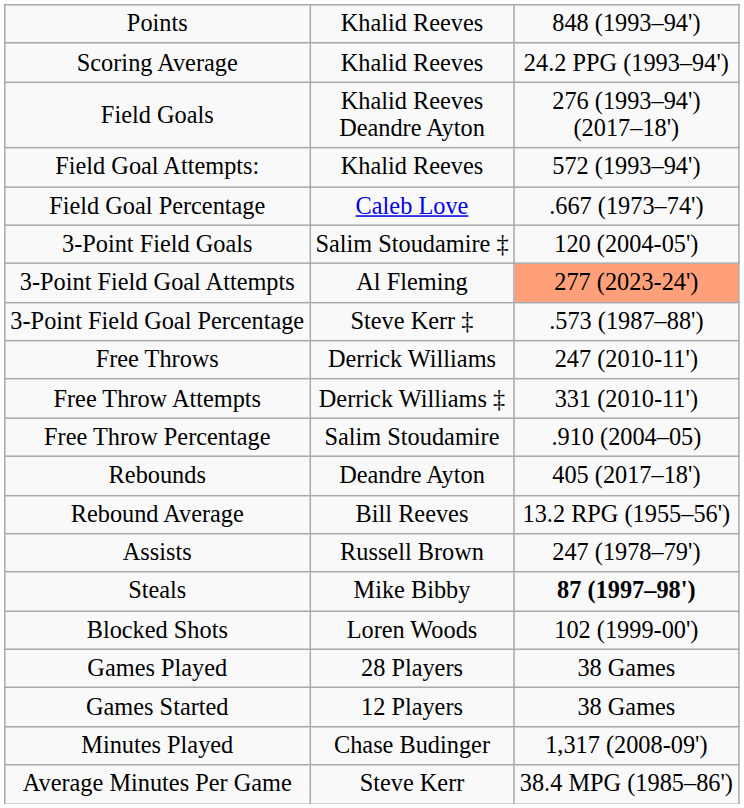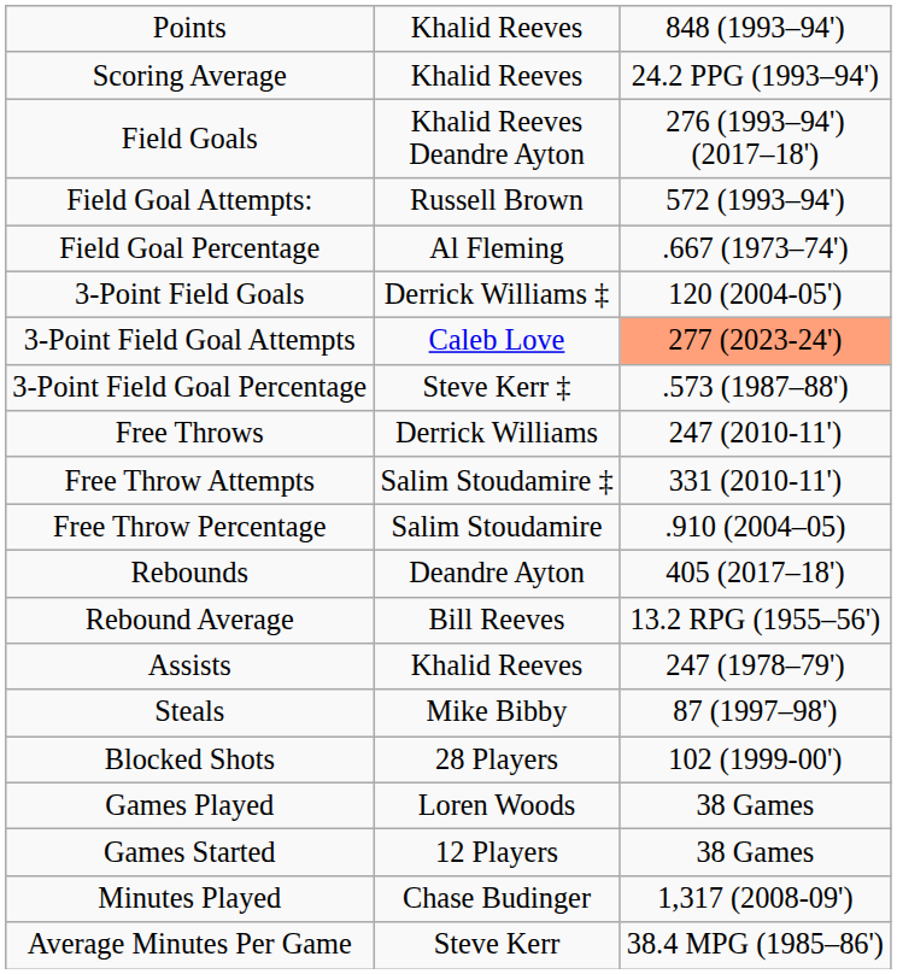 <table class="wikitable" style="text-align:center;">
 <tr>
 <td>Points</td>
 <td>Khalid Reeves</td>
 <td>848 (1993–94')</td>
 </tr>
 <tr>
 <td>Scoring Average</td>
 <td>Khalid Reeves</td>
 <td>24.2 PPG (1993–94')</td>
 </tr>
 <tr>
 <td>Field Goals</td>
 <td>Khalid Reeves<br>Deandre Ayton</td>
 <td>276 (1993–94')<br>(2017–18')</td>
 </tr>
 <tr>
 <td>Field Goal Attempts:</td>
-<td>Khalid Reeves</td>
+<td>Russell Brown</td>
 <td>572 (1993–94')</td>
 </tr>
 <tr>
 <td>Field Goal Percentage</td>
-<td><a href='#'>Caleb Love</a></td>
+<td>Al Fleming</td>
 <td>.667 (1973–74')</td>
 </tr>
 <tr>
 <td>3-Point Field Goals</td>
-<td>Salim Stoudamire ‡</td>
+<td>Derrick Williams ‡</td>
 <td>120 (2004-05')</td>
 </tr>
 <tr>
 <td>3-Point Field Goal Attempts</td>
-<td>Al Fleming</td>
+<td><a href='#'>Caleb Love</a></td>
 <td style="background: lightsalmon;">277 (2023-24')</td>
 </tr>
 <tr>
 <td>3-Point Field Goal Percentage</td>
 <td>Steve Kerr ‡</td>
 <td>.573 (1987–88')</td>
 </tr>
 <tr>
 <td>Free Throws</td>
 <td>Derrick Williams</td>
 <td>247 (2010-11')</td>
 </tr>
 <tr>
 <td>Free Throw Attempts</td>
-<td>Derrick Williams ‡</td>
+<td>Salim Stoudamire ‡</td>
 <td>331 (2010-11')</td>
 </tr>
 <tr>
 <td>Free Throw Percentage</td>
 <td>Salim Stoudamire</td>
 <td>.910 (2004–05)</td>
 </tr>
 <tr>
 <td>Rebounds</td>
 <td>Deandre Ayton</td>
 <td>405 (2017–18')</td>
 </tr>
 <tr>
 <td>Rebound Average</td>
 <td>Bill Reeves</td>
 <td>13.2 RPG (1955–56')</td>
 </tr>
 <tr>
 <td>Assists</td>
-<td>Russell Brown</td>
+<td>Khalid Reeves</td>
 <td>247 (1978–79')</td>
 </tr>
 <tr>
 <td>Steals</td>
 <td>Mike Bibby</td>
-<td><strong>87 (1997–98')</strong></td>
+<td>87 (1997–98')</td>
 </tr>
 <tr>
 <td>Blocked Shots</td>
-<td>Loren Woods</td>
+<td>28 Players</td>
 <td>102 (1999-00')</td>
 </tr>
 <tr>
 <td>Games Played</td>
-<td>28 Players</td>
+<td>Loren Woods</td>
 <td>38 Games</td>
 </tr>
 <tr>
 <td>Games Started</td>
 <td>12 Players</td>
 <td>38 Games</td>
 </tr>
 <tr>
 <td>Minutes Played</td>
 <td>Chase Budinger</td>
 <td>1,317 (2008-09')</td>
 </tr>
 <tr>
 <td>Average Minutes Per Game</td>
 <td>Steve Kerr</td>
 <td>38.4 MPG (1985–86')</td>
 </tr>
 </table>
